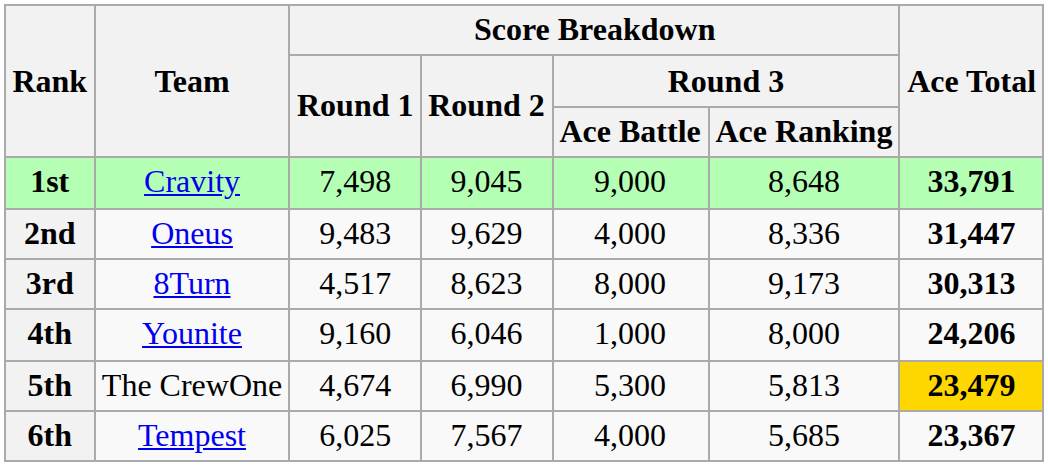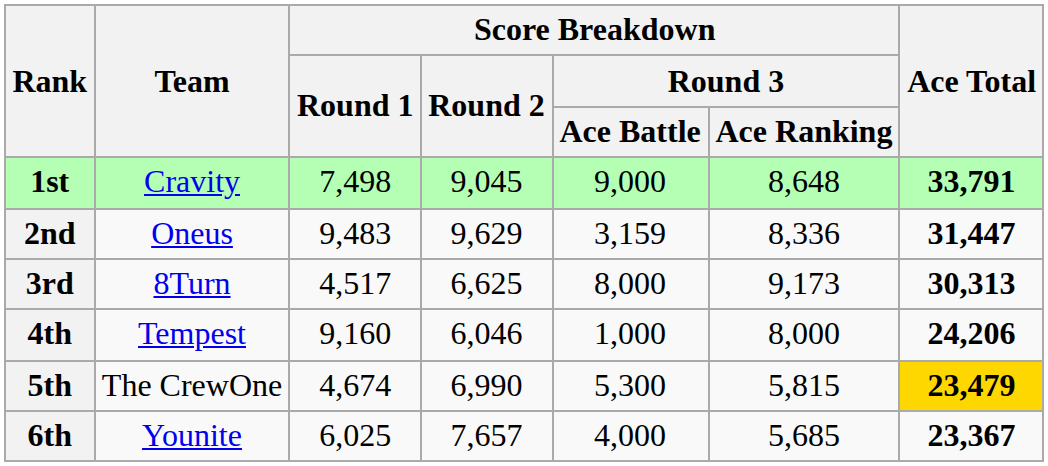 <table class="wikitable plainrowheaders sortable" style="text-align:center">
 <tr>
 <th rowspan="3">Rank</th>
 <th rowspan="3">Team</th>
 <th colspan="4">Score Breakdown</th>
 <th rowspan="3">Ace Total<br></th>
 </tr>
 <tr>
 <th rowspan="2">Round 1<br></th>
 <th rowspan="2">Round 2<br></th>
 <th colspan="2">Round 3<br></th>
 </tr>
 <tr>
 <th>Ace Battle<br></th>
 <th>Ace Ranking<br></th>
 </tr>
 <tr>
 <th style="background:#B4FFB4 ">1st</th>
 <td style="background:#B4FFB4 "><a href='#'>Cravity</a></td>
 <td style="background:#B4FFB4 ">7,498</td>
 <td style="background:#B4FFB4 ">9,045</td>
 <td style="background:#B4FFB4 ">9,000</td>
 <td style="background:#B4FFB4 ">8,648</td>
 <td style="background:#B4FFB4 "><strong>33,791</strong></td>
 </tr>
 <tr>
 <th>2nd</th>
 <td><a href='#'>Oneus</a></td>
 <td>9,483</td>
 <td>9,629</td>
-<td>4,000</td>
+<td>3,159</td>
 <td>8,336</td>
 <td><strong>31,447</strong></td>
 </tr>
 <tr>
 <th>3rd</th>
 <td><a href='#'>8Turn</a></td>
 <td>4,517</td>
-<td>8,623</td>
+<td>6,625</td>
 <td>8,000</td>
 <td>9,173</td>
 <td><strong>30,313</strong></td>
 </tr>
 <tr>
 <th>4th</th>
-<td><a href='#'>Younite</a></td>
+<td><a href='#'>Tempest</a></td>
 <td>9,160</td>
 <td>6,046</td>
 <td>1,000</td>
 <td>8,000</td>
 <td><strong>24,206</strong></td>
 </tr>
 <tr>
 <th>5th</th>
 <td>The CrewOne</td>
 <td>4,674</td>
 <td>6,990</td>
 <td>5,300</td>
-<td>5,813</td>
+<td>5,815</td>
 <td style="background: gold;"><strong>23,479</strong></td>
 </tr>
 <tr>
 <th>6th</th>
-<td><a href='#'>Tempest</a></td>
+<td><a href='#'>Younite</a></td>
 <td>6,025</td>
-<td>7,567</td>
+<td>7,657</td>
 <td>4,000</td>
 <td>5,685</td>
 <td><strong>23,367</strong></td>
 </tr>
 </table>
